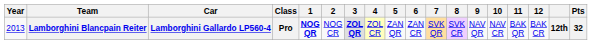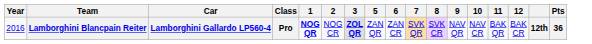 <table class="wikitable" border="1" style="text-align:center; font-size:85%;">
 <tr>
 <th>Year</th>
 <th>Team</th>
 <th>Car</th>
 <th>Class</th>
 <th>1</th>
 <th>2</th>
 <th>3</th>
-<th>4</th>
 <th>5</th>
 <th>6</th>
 <th>7</th>
 <th>8</th>
 <th>9</th>
 <th>10</th>
 <th>11</th>
 <th>12</th>
 <th></th>
 <th>Pts</th>
 </tr>
 <tr>
-<td><a href='#'>2013</a></td>
+<td><a href='#'>2016</a></td>
 <th nowrap><a href='#'>Lamborghini Blancpain Reiter</a></th>
 <th nowrap><a href='#'>Lamborghini Gallardo LP560-4</a></th>
 <th>Pro</th>
 <td><strong><a href='#'>NOG<br>QR</a></strong></td>
 <td><a href='#'>NOG<br>CR</a></td>
 <td style="background:#DFDFDF;"><strong><a href='#'>ZOL<br>QR</a></strong><br></td>
-<td style="background:#FFFFBF;"><a href='#'>ZOL<br>CR</a><br></td>
 <td><a href='#'>ZAN<br>QR</a></td>
 <td><a href='#'>ZAN<br>CR</a></td>
 <td style="background:#FFDF9F;"><a href='#'>SVK<br>QR</a><br></td>
 <td style="background:#EFCFFF;"><a href='#'>SVK<br>CR</a><br></td>
 <td><a href='#'>NAV<br>QR</a></td>
 <td><a href='#'>NAV<br>CR</a></td>
 <td><a href='#'>BAK<br>QR</a></td>
 <td><a href='#'>BAK<br>CR</a></td>
 <th>12th</th>
-<th>32</th>
+<th>36</th>
 </tr>
 </table>
